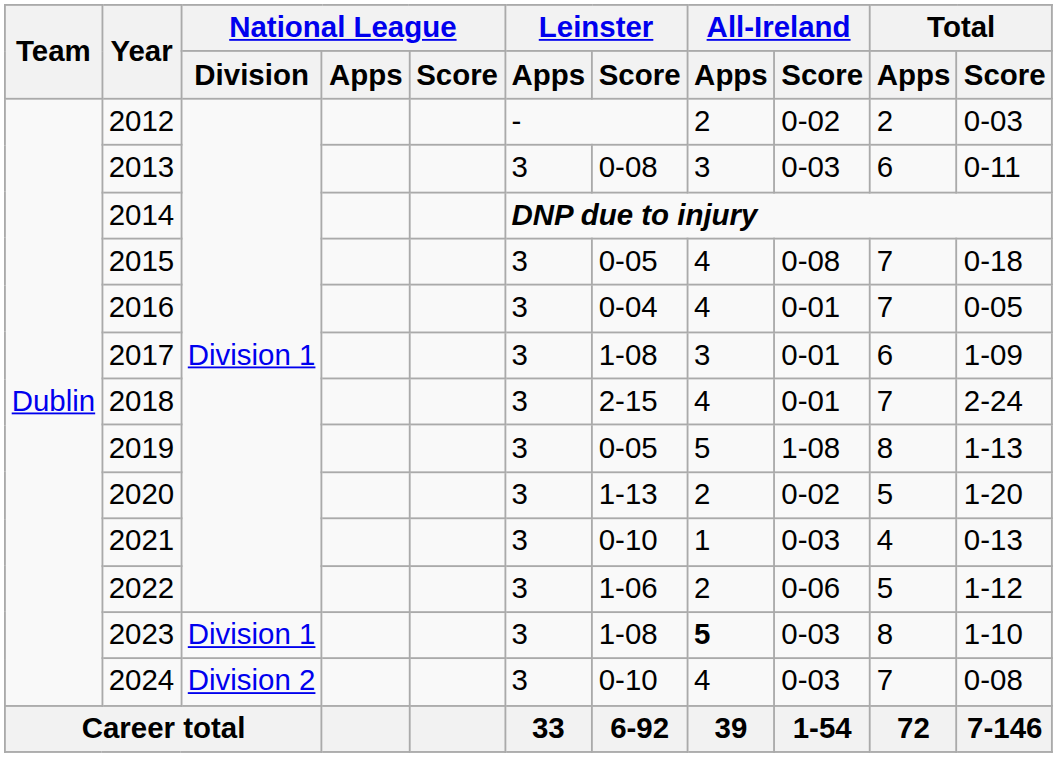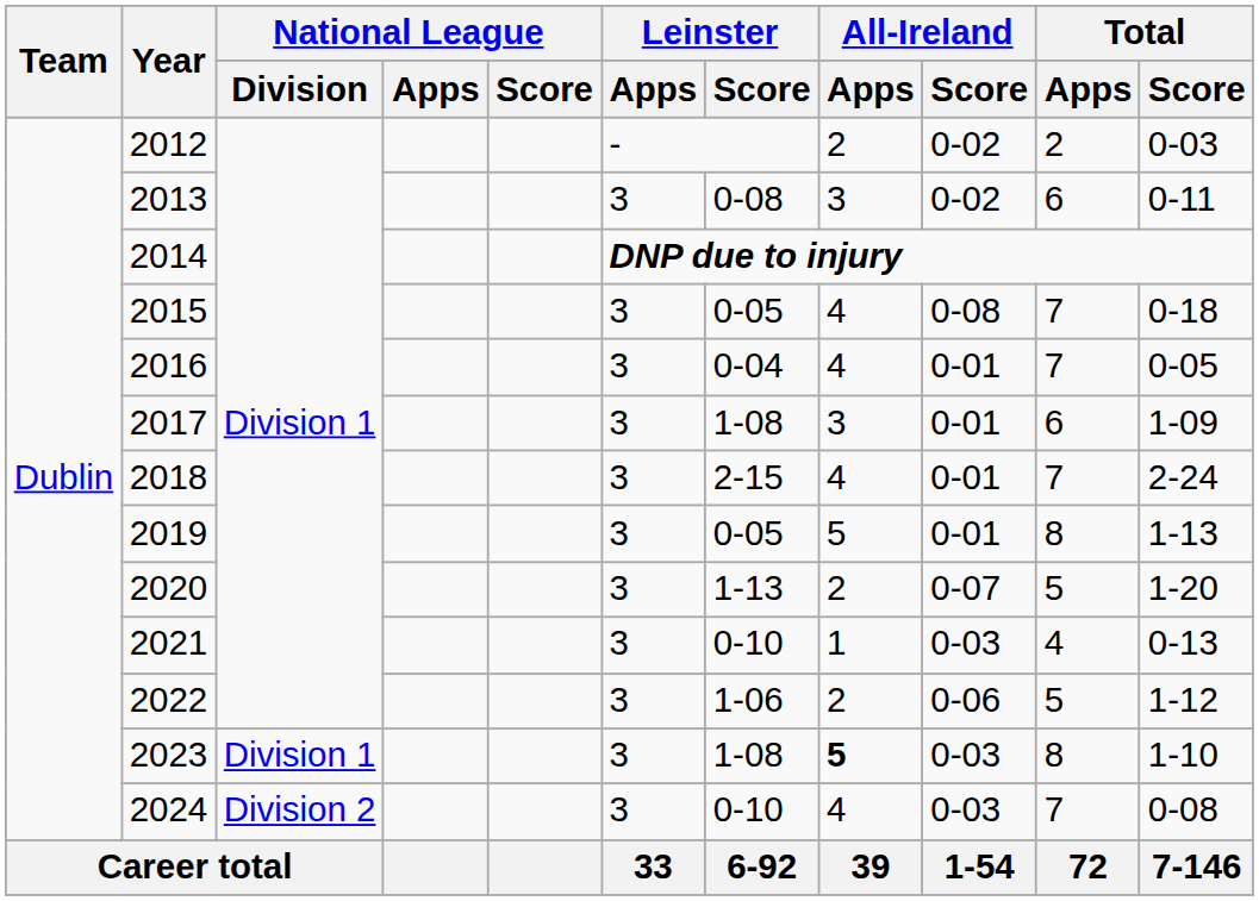 <table class="wikitable">
 <tr>
 <th rowspan="2">Team</th>
 <th rowspan="2">Year</th>
 <th colspan="3"><a href='#'>National League</a></th>
 <th colspan="2"><a href='#'>Leinster</a></th>
 <th colspan="2"><a href='#'>All-Ireland</a></th>
 <th colspan="2">Total</th>
 </tr>
 <tr>
 <th>Division</th>
 <th>Apps</th>
 <th>Score</th>
 <th>Apps</th>
 <th>Score</th>
 <th>Apps</th>
 <th>Score</th>
 <th>Apps</th>
 <th>Score</th>
 </tr>
 <tr>
 <td rowspan="13"><a href='#'>Dublin</a></td>
 <td>2012</td>
 <td rowspan="11"><a href='#'>Division 1</a></td>
 <td></td>
 <td></td>
 <td colspan="2">-</td>
 <td>2</td>
 <td>0-02</td>
 <td>2</td>
 <td>0-03</td>
 </tr>
 <tr>
 <td>2013</td>
 <td></td>
 <td></td>
 <td>3</td>
 <td>0-08</td>
 <td>3</td>
-<td>0-03</td>
+<td>0-02</td>
 <td>6</td>
 <td>0-11</td>
 </tr>
 <tr>
 <td>2014</td>
 <td></td>
 <td></td>
 <td colspan="6"><strong><em>DNP due to injury</em></strong></td>
 </tr>
 <tr>
 <td>2015</td>
 <td></td>
 <td></td>
 <td>3</td>
 <td>0-05</td>
 <td>4</td>
 <td>0-08</td>
 <td>7</td>
 <td>0-18</td>
 </tr>
 <tr>
 <td>2016</td>
 <td></td>
 <td></td>
 <td>3</td>
 <td>0-04</td>
 <td>4</td>
 <td>0-01</td>
 <td>7</td>
 <td>0-05</td>
 </tr>
 <tr>
 <td>2017</td>
 <td></td>
 <td></td>
 <td>3</td>
 <td>1-08</td>
 <td>3</td>
 <td>0-01</td>
 <td>6</td>
 <td>1-09</td>
 </tr>
 <tr>
 <td>2018</td>
 <td></td>
 <td></td>
 <td>3</td>
 <td>2-15</td>
 <td>4</td>
 <td>0-01</td>
 <td>7</td>
 <td>2-24</td>
 </tr>
 <tr>
 <td>2019</td>
 <td></td>
 <td></td>
 <td>3</td>
 <td>0-05</td>
 <td>5</td>
-<td>1-08</td>
+<td>0-01</td>
 <td>8</td>
 <td>1-13</td>
 </tr>
 <tr>
 <td>2020</td>
 <td></td>
 <td></td>
 <td>3</td>
 <td>1-13</td>
 <td>2</td>
-<td>0-02</td>
+<td>0-07</td>
 <td>5</td>
 <td>1-20</td>
 </tr>
 <tr>
 <td>2021</td>
 <td></td>
 <td></td>
 <td>3</td>
 <td>0-10</td>
 <td>1</td>
 <td>0-03</td>
 <td>4</td>
 <td>0-13</td>
 </tr>
 <tr>
 <td>2022</td>
 <td></td>
 <td></td>
 <td>3</td>
 <td>1-06</td>
 <td>2</td>
 <td>0-06</td>
 <td>5</td>
 <td>1-12</td>
 </tr>
 <tr>
 <td>2023</td>
 <td><a href='#'>Division 1</a></td>
 <td></td>
 <td></td>
 <td>3</td>
 <td>1-08</td>
 <td><strong>5</strong></td>
 <td>0-03</td>
 <td>8</td>
 <td>1-10</td>
 </tr>
 <tr>
 <td>2024</td>
 <td><a href='#'>Division 2</a></td>
 <td></td>
 <td></td>
 <td>3</td>
 <td>0-10</td>
 <td>4</td>
 <td>0-03</td>
 <td>7</td>
 <td>0-08</td>
 </tr>
 <tr>
 <th colspan="3">Career total</th>
 <th></th>
 <th></th>
 <th>33</th>
 <th>6-92</th>
 <th>39</th>
 <th>1-54</th>
 <th>72</th>
 <th>7-146</th>
 </tr>
 </table>
